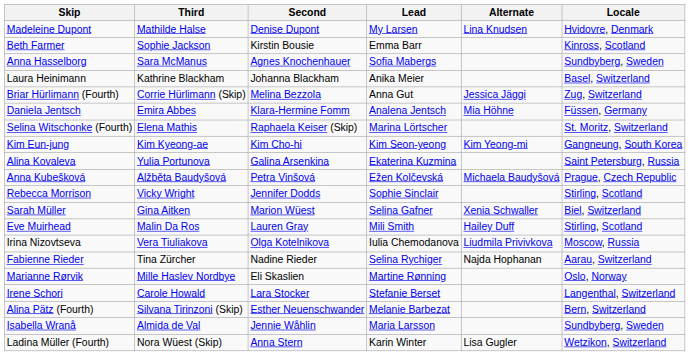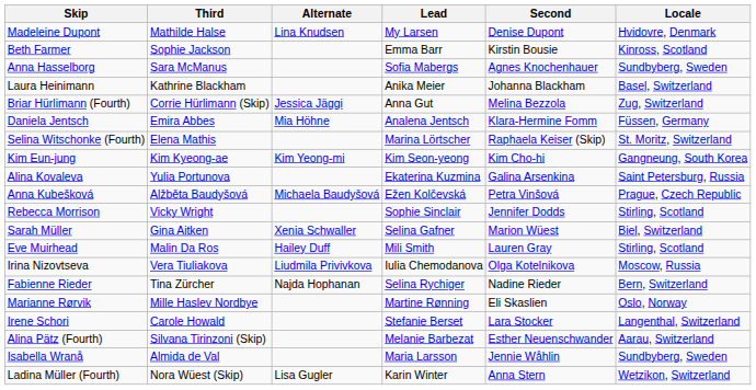 <table class=wikitable>
 <tr>
 <th scope="col">Skip</th>
 <th scope="col">Third</th>
+<th scope="col">Alternate</th>
+<th scope="col">Lead</th>
 <th scope="col">Second</th>
-<th scope="col">Lead</th>
-<th scope="col">Alternate</th>
 <th scope="col">Locale</th>
 </tr>
 <tr>
 <td><a href='#'>Madeleine Dupont</a></td>
 <td><a href='#'>Mathilde Halse</a></td>
+<td><a href='#'>Lina Knudsen</a></td>
+<td><a href='#'>My Larsen</a></td>
 <td><a href='#'>Denise Dupont</a></td>
-<td><a href='#'>My Larsen</a></td>
-<td><a href='#'>Lina Knudsen</a></td>
 <td> <a href='#'>Hvidovre</a>, <a href='#'>Denmark</a></td>
 </tr>
 <tr>
 <td><a href='#'>Beth Farmer</a></td>
 <td><a href='#'>Sophie Jackson</a></td>
+<td></td>
+<td>Emma Barr</td>
 <td>Kirstin Bousie</td>
-<td>Emma Barr</td>
-<td></td>
 <td> <a href='#'>Kinross</a>, <a href='#'>Scotland</a></td>
 </tr>
 <tr>
 <td><a href='#'>Anna Hasselborg</a></td>
 <td><a href='#'>Sara McManus</a></td>
+<td></td>
+<td><a href='#'>Sofia Mabergs</a></td>
 <td><a href='#'>Agnes Knochenhauer</a></td>
-<td><a href='#'>Sofia Mabergs</a></td>
-<td></td>
 <td> <a href='#'>Sundbyberg</a>, <a href='#'>Sweden</a></td>
 </tr>
 <tr>
 <td>Laura Heinimann</td>
 <td>Kathrine Blackham</td>
+<td></td>
+<td>Anika Meier</td>
 <td>Johanna Blackham</td>
-<td>Anika Meier</td>
-<td></td>
 <td> <a href='#'>Basel</a>, <a href='#'>Switzerland</a></td>
 </tr>
 <tr>
 <td><a href='#'>Briar Hürlimann</a> (Fourth)</td>
 <td><a href='#'>Corrie Hürlimann</a> (Skip)</td>
+<td><a href='#'>Jessica Jäggi</a></td>
+<td>Anna Gut</td>
 <td><a href='#'>Melina Bezzola</a></td>
-<td>Anna Gut</td>
-<td><a href='#'>Jessica Jäggi</a></td>
 <td> <a href='#'>Zug</a>, <a href='#'>Switzerland</a></td>
 </tr>
 <tr>
 <td><a href='#'>Daniela Jentsch</a></td>
 <td><a href='#'>Emira Abbes</a></td>
+<td><a href='#'>Mia Höhne</a></td>
+<td><a href='#'>Analena Jentsch</a></td>
 <td><a href='#'>Klara-Hermine Fomm</a></td>
-<td><a href='#'>Analena Jentsch</a></td>
-<td><a href='#'>Mia Höhne</a></td>
 <td> <a href='#'>Füssen</a>, <a href='#'>Germany</a></td>
 </tr>
 <tr>
 <td><a href='#'>Selina Witschonke</a> (Fourth)</td>
 <td><a href='#'>Elena Mathis</a></td>
+<td></td>
+<td><a href='#'>Marina Lörtscher</a></td>
 <td><a href='#'>Raphaela Keiser</a> (Skip)</td>
-<td><a href='#'>Marina Lörtscher</a></td>
-<td></td>
 <td> <a href='#'>St. Moritz</a>, <a href='#'>Switzerland</a></td>
 </tr>
 <tr>
 <td><a href='#'>Kim Eun-jung</a></td>
 <td><a href='#'>Kim Kyeong-ae</a></td>
+<td><a href='#'>Kim Yeong-mi</a></td>
+<td><a href='#'>Kim Seon-yeong</a></td>
 <td><a href='#'>Kim Cho-hi</a></td>
-<td><a href='#'>Kim Seon-yeong</a></td>
-<td><a href='#'>Kim Yeong-mi</a></td>
 <td> <a href='#'>Gangneung</a>, <a href='#'>South Korea</a></td>
 </tr>
 <tr>
 <td><a href='#'>Alina Kovaleva</a></td>
 <td><a href='#'>Yulia Portunova</a></td>
+<td></td>
+<td><a href='#'>Ekaterina Kuzmina</a></td>
 <td><a href='#'>Galina Arsenkina</a></td>
-<td><a href='#'>Ekaterina Kuzmina</a></td>
-<td></td>
 <td> <a href='#'>Saint Petersburg</a>, <a href='#'>Russia</a></td>
 </tr>
 <tr>
 <td><a href='#'>Anna Kubešková</a></td>
 <td><a href='#'>Alžběta Baudyšová</a></td>
+<td><a href='#'>Michaela Baudyšová</a></td>
+<td><a href='#'>Ežen Kolčevská</a></td>
 <td><a href='#'>Petra Vinšová</a></td>
-<td><a href='#'>Ežen Kolčevská</a></td>
-<td><a href='#'>Michaela Baudyšová</a></td>
 <td> <a href='#'>Prague</a>, <a href='#'>Czech Republic</a></td>
 </tr>
 <tr>
 <td><a href='#'>Rebecca Morrison</a></td>
 <td><a href='#'>Vicky Wright</a></td>
+<td></td>
+<td><a href='#'>Sophie Sinclair</a></td>
 <td><a href='#'>Jennifer Dodds</a></td>
-<td><a href='#'>Sophie Sinclair</a></td>
-<td></td>
 <td> <a href='#'>Stirling</a>, <a href='#'>Scotland</a></td>
 </tr>
 <tr>
 <td><a href='#'>Sarah Müller</a></td>
 <td><a href='#'>Gina Aitken</a></td>
+<td><a href='#'>Xenia Schwaller</a></td>
+<td><a href='#'>Selina Gafner</a></td>
 <td><a href='#'>Marion Wüest</a></td>
-<td><a href='#'>Selina Gafner</a></td>
-<td><a href='#'>Xenia Schwaller</a></td>
 <td> <a href='#'>Biel</a>, <a href='#'>Switzerland</a></td>
 </tr>
 <tr>
 <td><a href='#'>Eve Muirhead</a></td>
 <td><a href='#'>Malin Da Ros</a></td>
+<td><a href='#'>Hailey Duff</a></td>
+<td><a href='#'>Mili Smith</a></td>
 <td><a href='#'>Lauren Gray</a></td>
-<td><a href='#'>Mili Smith</a></td>
-<td><a href='#'>Hailey Duff</a></td>
 <td> <a href='#'>Stirling</a>, <a href='#'>Scotland</a></td>
 </tr>
 <tr>
 <td>Irina Nizovtseva</td>
 <td><a href='#'>Vera Tiuliakova</a></td>
+<td><a href='#'>Liudmila Privivkova</a></td>
+<td>Iulia Chemodanova</td>
 <td><a href='#'>Olga Kotelnikova</a></td>
-<td>Iulia Chemodanova</td>
-<td><a href='#'>Liudmila Privivkova</a></td>
 <td> <a href='#'>Moscow</a>, <a href='#'>Russia</a></td>
 </tr>
 <tr>
 <td><a href='#'>Fabienne Rieder</a></td>
 <td>Tina Zürcher</td>
+<td>Najda Hophanan</td>
+<td><a href='#'>Selina Rychiger</a></td>
 <td>Nadine Rieder</td>
-<td><a href='#'>Selina Rychiger</a></td>
-<td>Najda Hophanan</td>
-<td> <a href='#'>Aarau</a>, <a href='#'>Switzerland</a></td>
+<td> <a href='#'>Bern</a>, <a href='#'>Switzerland</a></td>
 </tr>
 <tr>
 <td><a href='#'>Marianne Rørvik</a></td>
 <td><a href='#'>Mille Haslev Nordbye</a></td>
+<td></td>
+<td><a href='#'>Martine Rønning</a></td>
 <td>Eli Skaslien</td>
-<td><a href='#'>Martine Rønning</a></td>
-<td></td>
 <td> <a href='#'>Oslo</a>, <a href='#'>Norway</a></td>
 </tr>
 <tr>
 <td><a href='#'>Irene Schori</a></td>
 <td><a href='#'>Carole Howald</a></td>
+<td></td>
+<td><a href='#'>Stefanie Berset</a></td>
 <td><a href='#'>Lara Stocker</a></td>
-<td><a href='#'>Stefanie Berset</a></td>
-<td></td>
 <td> <a href='#'>Langenthal</a>, <a href='#'>Switzerland</a></td>
 </tr>
 <tr>
 <td><a href='#'>Alina Pätz</a> (Fourth)</td>
 <td><a href='#'>Silvana Tirinzoni</a> (Skip)</td>
+<td></td>
+<td><a href='#'>Melanie Barbezat</a></td>
 <td><a href='#'>Esther Neuenschwander</a></td>
-<td><a href='#'>Melanie Barbezat</a></td>
-<td></td>
-<td> <a href='#'>Bern</a>, <a href='#'>Switzerland</a></td>
+<td> <a href='#'>Aarau</a>, <a href='#'>Switzerland</a></td>
 </tr>
 <tr>
 <td><a href='#'>Isabella Wranå</a></td>
 <td><a href='#'>Almida de Val</a></td>
+<td></td>
+<td><a href='#'>Maria Larsson</a></td>
 <td><a href='#'>Jennie Wåhlin</a></td>
-<td><a href='#'>Maria Larsson</a></td>
-<td></td>
 <td> <a href='#'>Sundbyberg</a>, <a href='#'>Sweden</a></td>
 </tr>
 <tr>
 <td>Ladina Müller (Fourth)</td>
 <td>Nora Wüest (Skip)</td>
+<td>Lisa Gugler</td>
+<td>Karin Winter</td>
 <td><a href='#'>Anna Stern</a></td>
-<td>Karin Winter</td>
-<td>Lisa Gugler</td>
 <td> <a href='#'>Wetzikon</a>, <a href='#'>Switzerland</a></td>
 </tr>
 </table>
